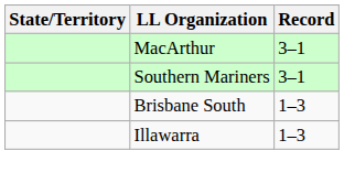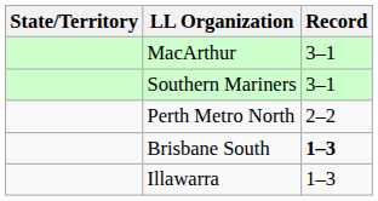 <table class="wikitable">
 <tr>
 <th>State/Territory</th>
 <th>LL Organization</th>
 <th>Record</th>
 </tr>
 <tr bgcolor="ccffcc">
 <td><strong></strong></td>
 <td>MacArthur</td>
 <td>3–1</td>
 </tr>
 <tr bgcolor="ccffcc">
 <td><strong></strong></td>
 <td>Southern Mariners</td>
 <td>3–1</td>
 </tr>
 <tr>
 <td><strong></strong></td>
+<td>Perth Metro North</td>
+<td>2–2</td>
+</tr>
+<tr>
+<td><strong></strong></td>
 <td>Brisbane South</td>
-<td>1–3</td>
+<td><strong>1–3</strong></td>
 </tr>
 <tr>
 <td><strong></strong></td>
 <td>Illawarra</td>
 <td>1–3</td>
 </tr>
 </table>
